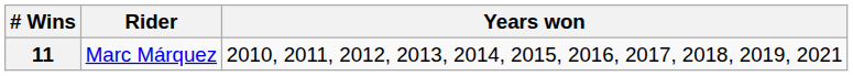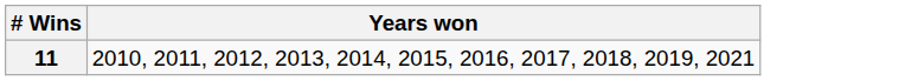 <table class="wikitable" style="font-size: 95%">
 <tr>
 <th># Wins</th>
-<th>Rider</th>
 <th>Years won</th>
 </tr>
 <tr>
 <th>11</th>
-<td> <a href='#'>Marc Márquez</a></td>
 <td>2010, 2011, 2012, 2013, 2014, 2015, 2016, 2017, 2018, 2019, 2021</td>
 </tr>
 </table>
